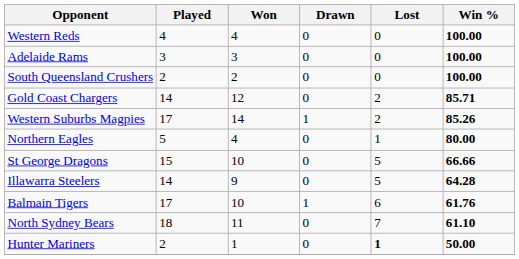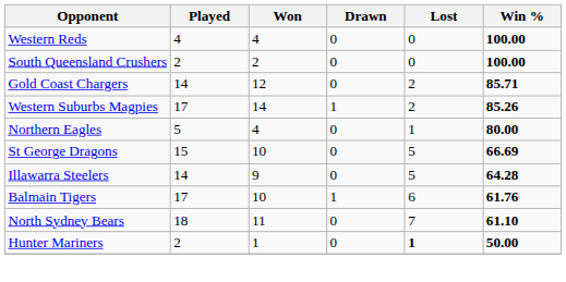 <table class="wikitable sortable" style="text-align:left;">
 <tr>
 <th>Opponent</th>
 <th style="width:5em">Played</th>
 <th style="width:5em">Won</th>
 <th style="width:5em">Drawn</th>
 <th style="width:5em">Lost</th>
 <th style="width:5em">Win %</th>
 </tr>
 <tr>
 <td> <a href='#'>Western Reds</a></td>
 <td>4</td>
 <td>4</td>
-<td>0</td>
-<td>0</td>
-<td><strong>100.00</strong></td>
-</tr>
-<tr>
-<td> <a href='#'>Adelaide Rams</a></td>
-<td>3</td>
-<td>3</td>
 <td>0</td>
 <td>0</td>
 <td><strong>100.00</strong></td>
 </tr>
 <tr>
 <td> <a href='#'>South Queensland Crushers</a></td>
 <td>2</td>
 <td>2</td>
 <td>0</td>
 <td>0</td>
 <td><strong>100.00</strong></td>
 </tr>
 <tr>
 <td> <a href='#'>Gold Coast Chargers</a></td>
 <td>14</td>
 <td>12</td>
 <td>0</td>
 <td>2</td>
 <td><strong>85.71</strong></td>
 </tr>
 <tr>
 <td> <a href='#'>Western Suburbs Magpies</a></td>
 <td>17</td>
 <td>14</td>
 <td>1</td>
 <td>2</td>
 <td><strong>85.26</strong></td>
 </tr>
 <tr>
 <td> <a href='#'>Northern Eagles</a></td>
 <td>5</td>
 <td>4</td>
 <td>0</td>
 <td>1</td>
 <td><strong>80.00</strong></td>
 </tr>
 <tr>
 <td> <a href='#'>St George Dragons</a></td>
 <td>15</td>
 <td>10</td>
 <td>0</td>
 <td>5</td>
-<td><strong>66.66</strong></td>
+<td><strong>66.69</strong></td>
 </tr>
 <tr>
 <td> <a href='#'>Illawarra Steelers</a></td>
 <td>14</td>
 <td>9</td>
 <td>0</td>
 <td>5</td>
 <td><strong>64.28</strong></td>
 </tr>
 <tr>
 <td> <a href='#'>Balmain Tigers</a></td>
 <td>17</td>
 <td>10</td>
 <td>1</td>
 <td>6</td>
 <td><strong>61.76</strong></td>
 </tr>
 <tr>
 <td> <a href='#'>North Sydney Bears</a></td>
 <td>18</td>
 <td>11</td>
 <td>0</td>
 <td>7</td>
 <td><strong>61.10</strong></td>
 </tr>
 <tr>
 <td> <a href='#'>Hunter Mariners</a></td>
 <td>2</td>
 <td>1</td>
 <td>0</td>
 <td><strong>1</strong></td>
 <td><strong>50.00</strong></td>
 </tr>
 <tr class="sortbottom">
 </tr>
 </table>
